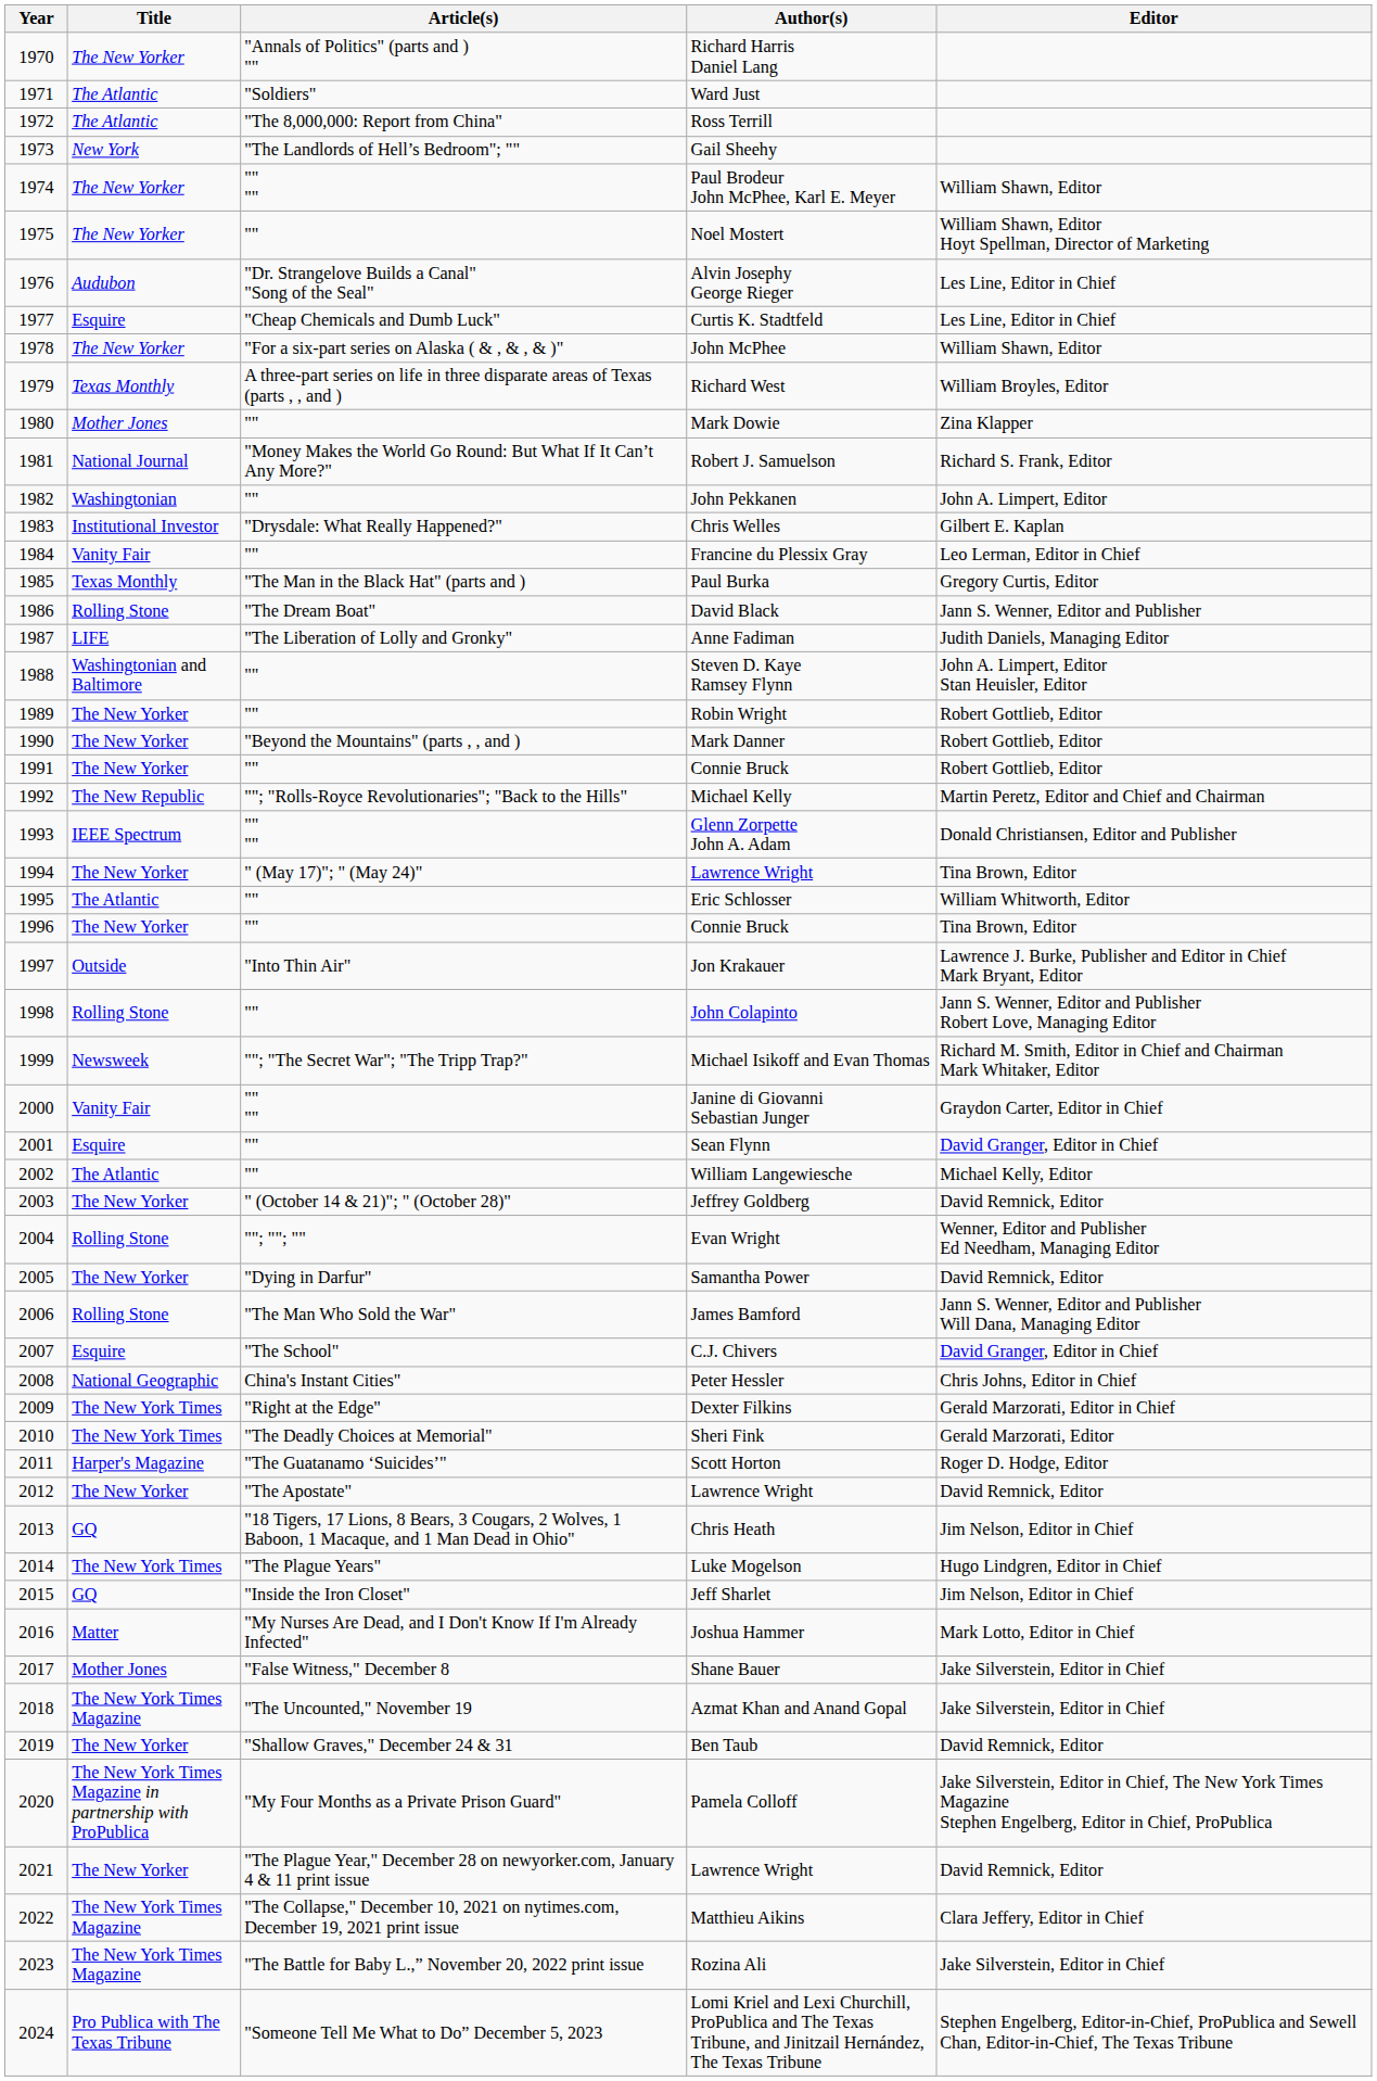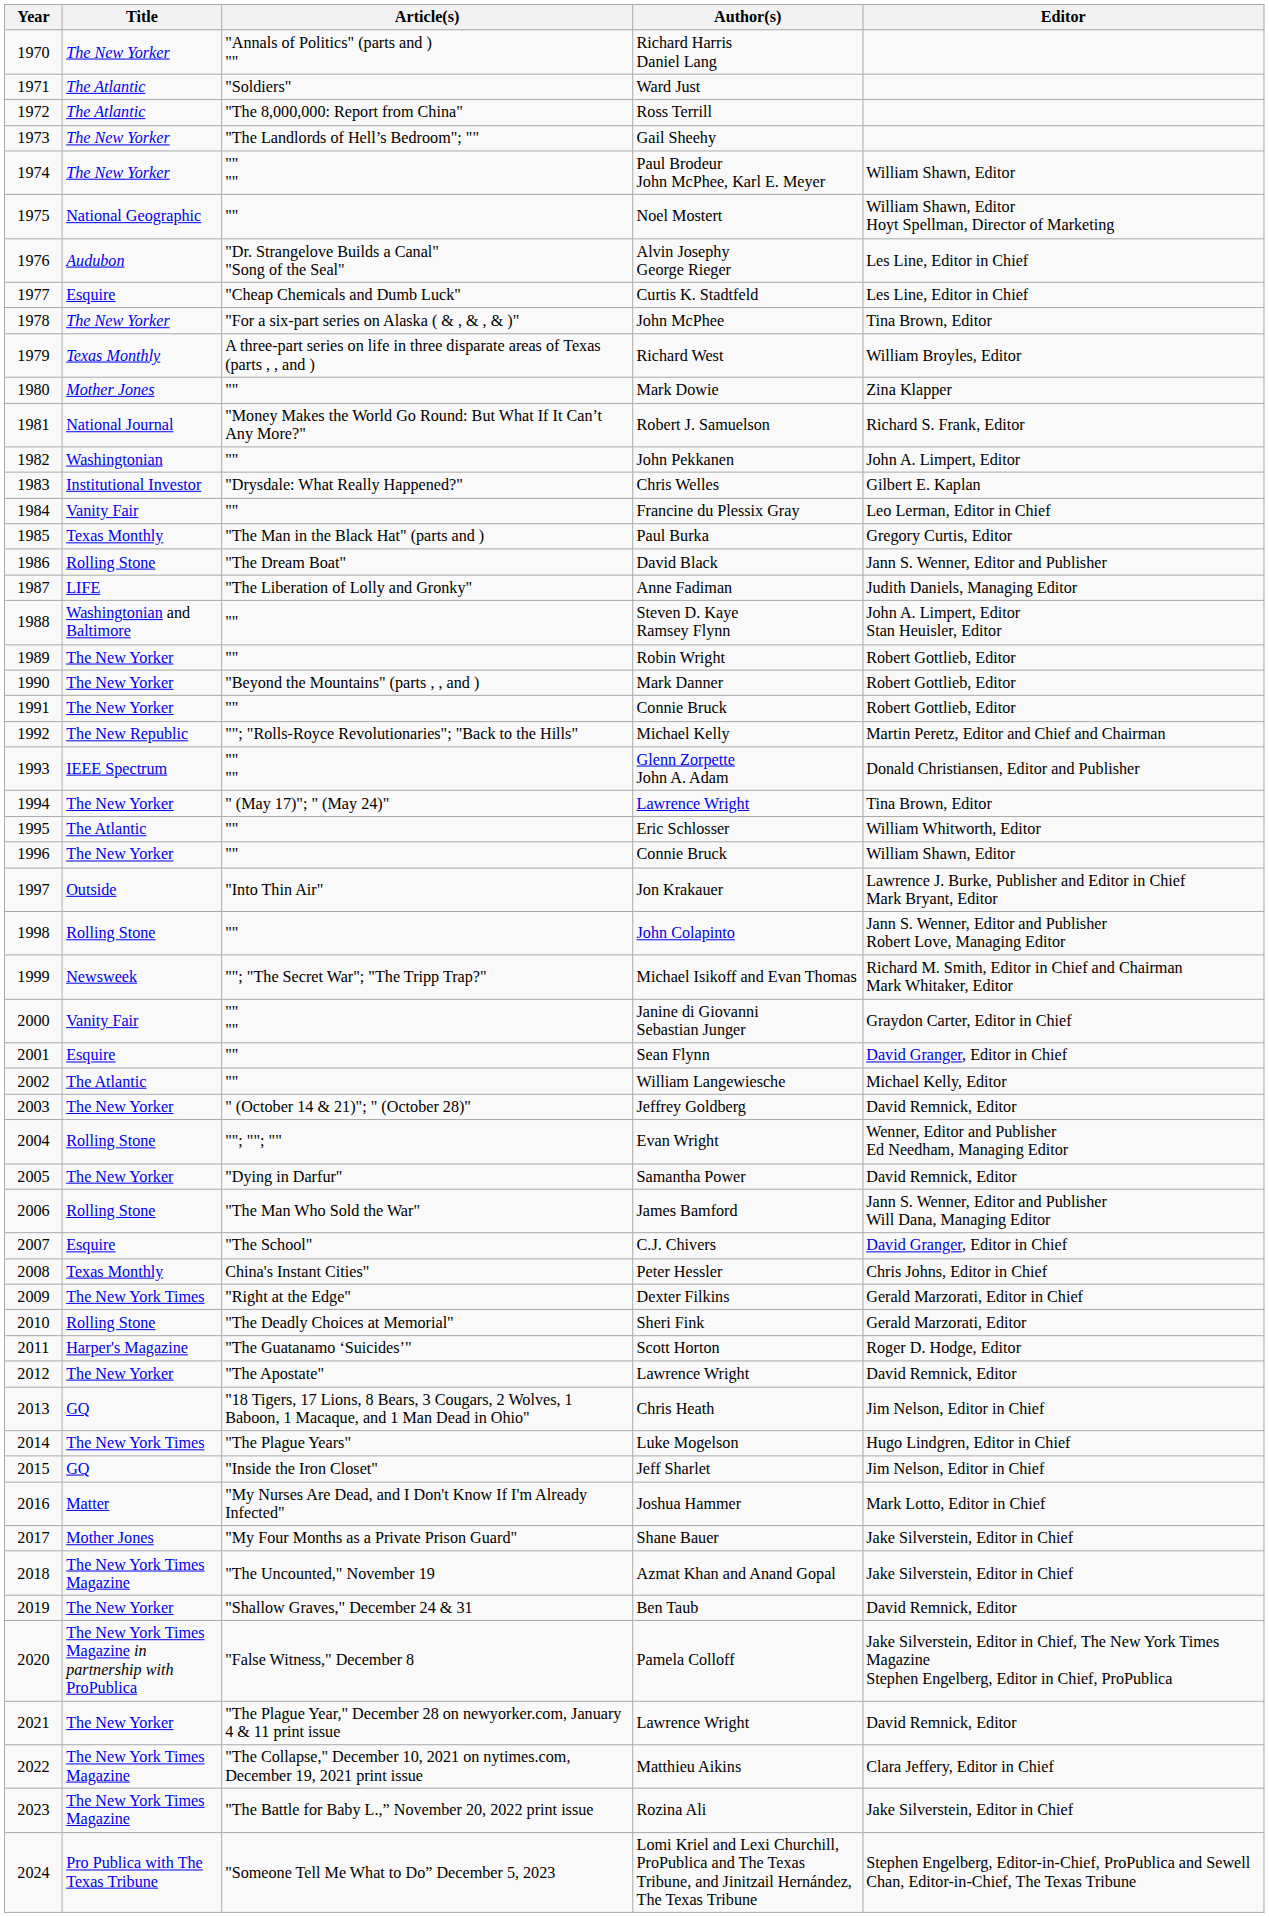 <table class="sortable wikitable plainrowheaders">
 <tr>
 <th scope="col" style="width:50px;">Year</th>
 <th scope="col" style="width:150px;">Title</th>
 <th scope="col" style="width:400px;">Article(s)</th>
 <th scope="col" style="width:220px;">Author(s)</th>
 <th>Editor</th>
 </tr>
 <tr>
 <td align="center">1970</td>
 <td scope="row"><em><a href='#'>The New Yorker</a></em></td>
 <td>"Annals of Politics" (parts  and ) <br> ""</td>
 <td>Richard Harris <br>Daniel Lang</td>
 <td></td>
 </tr>
 <tr>
 <td align="center">1971</td>
 <td scope="row"><em><a href='#'>The Atlantic</a></em></td>
 <td>"Soldiers"</td>
 <td>Ward Just</td>
 <td></td>
 </tr>
 <tr>
 <td align="center">1972</td>
 <td scope="row"><em><a href='#'>The Atlantic</a></em></td>
 <td>"The 8,000,000: Report from China"</td>
 <td>Ross Terrill</td>
 <td></td>
 </tr>
 <tr>
 <td align="center">1973</td>
-<td scope="row"><em><a href='#'>New York</a></em></td>
+<td scope="row"><em><a href='#'>The New Yorker</a></em></td>
 <td>"The Landlords of Hell’s Bedroom"; ""</td>
 <td>Gail Sheehy</td>
 <td></td>
 </tr>
 <tr>
 <td align="center">1974</td>
 <td scope="row"><em><a href='#'>The New Yorker</a></em></td>
 <td>"" <br> ""</td>
 <td>Paul Brodeur <br>John McPhee, Karl E. Meyer</td>
 <td>William Shawn, Editor</td>
 </tr>
 <tr>
 <td align="center">1975</td>
-<td scope="row"><em><a href='#'>The New Yorker</a></em></td>
+<td scope="row"></em><a href='#'>National Geographic</a><em></td>
 <td>""</td>
 <td>Noel Mostert</td>
 <td>William Shawn, Editor<br>Hoyt Spellman, Director of Marketing</td>
 </tr>
 <tr>
 <td align="center">1976</td>
 <td scope="row"><em><a href='#'>Audubon</a></em></td>
 <td>"Dr. Strangelove Builds a Canal" <br>"Song of the Seal"</td>
 <td>Alvin Josephy <br>George Rieger</td>
 <td>Les Line, Editor in Chief</td>
 </tr>
 <tr>
 <td align="center">1977</td>
 <td scope="row"></em><a href='#'>Esquire</a><em></td>
 <td>"Cheap Chemicals and Dumb Luck"</td>
 <td>Curtis K. Stadtfeld</td>
 <td>Les Line, Editor in Chief</td>
 </tr>
 <tr>
 <td align="center">1978</td>
 <td scope="row"><em><a href='#'>The New Yorker</a></em></td>
 <td>"For a six-part series on Alaska ( & ,  & ,  & )"</td>
 <td>John McPhee</td>
-<td>William Shawn, Editor</td>
+<td>Tina Brown, Editor</td>
 </tr>
 <tr>
 <td align="center">1979</td>
 <td scope="row"><em><a href='#'>Texas Monthly</a></em></td>
 <td>A three-part series on life in three disparate areas of Texas (parts , , and )</td>
 <td>Richard West</td>
 <td>William Broyles, Editor</td>
 </tr>
 <tr>
 <td align="center">1980</td>
 <td scope="row"><em><a href='#'>Mother Jones</a><strong></td>
 <td>""</td>
 <td>Mark Dowie</td>
 <td>Zina Klapper</td>
 </tr>
 <tr>
 <td align="center">1981</td>
 <td scope="row"></em><a href='#'>National Journal</a><em></td>
 <td>"Money Makes the World Go Round: But What If It Can’t Any More?"</td>
 <td>Robert J. Samuelson</td>
 <td>Richard S. Frank, Editor</td>
 </tr>
 <tr>
 <td align="center">1982</td>
 <td scope="row"><a href='#'>Washingtonian</a></td>
 <td>""</td>
 <td>John Pekkanen</td>
 <td>John A. Limpert, Editor</td>
 </tr>
 <tr>
 <td align="center">1983</td>
 <td scope="row"></em><a href='#'>Institutional Investor</a><em></td>
 <td>"Drysdale: What Really Happened?"</td>
 <td>Chris Welles</td>
 <td>Gilbert E. Kaplan</td>
 </tr>
 <tr>
 <td align="center">1984</td>
 <td scope="row"></em><a href='#'>Vanity Fair</a><em></td>
 <td>""</td>
 <td>Francine du Plessix Gray</td>
 <td>Leo Lerman, Editor in Chief</td>
 </tr>
 <tr>
 <td align="center">1985</td>
 <td scope="row"></em><a href='#'>Texas Monthly</a><em></td>
 <td>"The Man in the Black Hat" (parts  and )</td>
 <td>Paul Burka</td>
 <td>Gregory Curtis, Editor</td>
 </tr>
 <tr>
 <td align="center">1986</td>
 <td scope="row"></em><a href='#'>Rolling Stone</a><em></td>
 <td>"The Dream Boat"</td>
 <td>David Black</td>
 <td>Jann S. Wenner, Editor and Publisher</td>
 </tr>
 <tr>
 <td align="center">1987</td>
 <td scope="row"></em><a href='#'>LIFE</a><em></td>
 <td>"The Liberation of Lolly and Gronky"</td>
 <td>Anne Fadiman</td>
 <td>Judith Daniels, Managing Editor</td>
 </tr>
 <tr>
 <td align="center">1988</td>
 <td scope="row"><a href='#'>Washingtonian</a> and <a href='#'>Baltimore</a></td>
 <td>""</td>
 <td>Steven D. Kaye <br>Ramsey Flynn</td>
 <td>John A. Limpert, Editor<br>Stan Heuisler, Editor</td>
 </tr>
 <tr>
 <td align="center">1989</td>
 <td scope="row"></em><a href='#'>The New Yorker</a><em></td>
 <td>""</td>
 <td>Robin Wright</td>
 <td>Robert Gottlieb, Editor</td>
 </tr>
 <tr>
 <td align="center">1990</td>
 <td scope="row"></em><a href='#'>The New Yorker</a><em></td>
 <td>"Beyond the Mountains" (parts , , and )</td>
 <td>Mark Danner</td>
 <td>Robert Gottlieb, Editor</td>
 </tr>
 <tr>
 <td align="center">1991</td>
 <td scope="row"></em><a href='#'>The New Yorker</a><em></td>
 <td>""</td>
 <td>Connie Bruck</td>
 <td>Robert Gottlieb, Editor</td>
 </tr>
 <tr>
 <td align="center">1992</td>
 <td scope="row"><a href='#'>The New Republic</a></td>
 <td>""; "Rolls-Royce Revolutionaries"; "Back to the Hills"</td>
 <td>Michael Kelly</td>
 <td>Martin Peretz, Editor and Chief and Chairman</td>
 </tr>
 <tr>
 <td align="center">1993</td>
 <td scope="row"></em><a href='#'>IEEE Spectrum</a><em></td>
 <td>"" <br>""</td>
 <td><a href='#'>Glenn Zorpette</a> <br>John A. Adam</td>
 <td>Donald Christiansen, Editor and Publisher</td>
 </tr>
 <tr>
 <td align="center">1994</td>
 <td scope="row"></em><a href='#'>The New Yorker</a><em></td>
 <td>" (May 17)"; " (May 24)"</td>
 <td><a href='#'>Lawrence Wright</a></td>
 <td>Tina Brown, Editor</td>
 </tr>
 <tr>
 <td align="center">1995</td>
 <td scope="row"></em><a href='#'>The Atlantic</a><em></td>
 <td>""</td>
 <td>Eric Schlosser</td>
 <td>William Whitworth, Editor</td>
 </tr>
 <tr>
 <td align="center">1996</td>
 <td scope="row"></em><a href='#'>The New Yorker</a><em></td>
 <td>""</td>
 <td>Connie Bruck</td>
-<td>Tina Brown, Editor</td>
+<td>William Shawn, Editor</td>
 </tr>
 <tr>
 <td align="center">1997</td>
 <td scope="row"></em><a href='#'>Outside</a><em></td>
 <td>"Into Thin Air"</td>
 <td>Jon Krakauer</td>
 <td>Lawrence J. Burke, Publisher and Editor in Chief<br>Mark Bryant, Editor</td>
 </tr>
 <tr>
 <td align="center">1998</td>
 <td scope="row"></em><a href='#'>Rolling Stone</a><em></td>
 <td>""</td>
 <td><a href='#'>John Colapinto</a></td>
 <td>Jann S. Wenner, Editor and Publisher<br>Robert Love, Managing Editor</td>
 </tr>
 <tr>
 <td align="center">1999</td>
 <td scope="row"></em><a href='#'>Newsweek</a><em></td>
 <td>""; "The Secret War"; "The Tripp Trap?"</td>
 <td>Michael Isikoff and Evan Thomas</td>
 <td>Richard M. Smith, Editor in Chief and Chairman<br>Mark Whitaker, Editor</td>
 </tr>
 <tr>
 <td align="center">2000</td>
 <td scope="row"></em><a href='#'>Vanity Fair</a><em></td>
 <td>"" <br> ""</td>
 <td>Janine di Giovanni <br>Sebastian Junger</td>
 <td>Graydon Carter, Editor in Chief</td>
 </tr>
 <tr>
 <td align="center">2001</td>
 <td scope="row"></em><a href='#'>Esquire</a><em></td>
 <td>""</td>
 <td>Sean Flynn</td>
 <td><a href='#'>David Granger</a>, Editor in Chief</td>
 </tr>
 <tr>
 <td align="center">2002</td>
 <td scope="row"></em><a href='#'>The Atlantic</a><em></td>
 <td>""</td>
 <td>William Langewiesche</td>
 <td>Michael Kelly, Editor</td>
 </tr>
 <tr>
 <td align="center">2003</td>
 <td scope="row"></em><a href='#'>The New Yorker</a><em></td>
 <td>" (October 14 & 21)"; " (October 28)"</td>
 <td>Jeffrey Goldberg</td>
 <td>David Remnick, Editor</td>
 </tr>
 <tr>
 <td align="center">2004</td>
 <td scope="row"></em><a href='#'>Rolling Stone</a><em></td>
 <td>""; ""; ""</td>
 <td>Evan Wright</td>
 <td>Wenner, Editor and Publisher<br>Ed Needham, Managing Editor</td>
 </tr>
 <tr>
 <td align="center">2005</td>
 <td scope="row"></em><a href='#'>The New Yorker</a><em></td>
 <td>"Dying in Darfur"</td>
 <td>Samantha Power</td>
 <td>David Remnick, Editor</td>
 </tr>
 <tr>
 <td align="center">2006</td>
 <td scope="row"></em><a href='#'>Rolling Stone</a><em></td>
 <td>"The Man Who Sold the War"</td>
 <td>James Bamford</td>
 <td>Jann S. Wenner, Editor and Publisher<br>Will Dana, Managing Editor</td>
 </tr>
 <tr>
 <td align="center">2007</td>
 <td scope="row"></em><a href='#'>Esquire</a><em></td>
 <td>"The School"</td>
 <td>C.J. Chivers</td>
 <td><a href='#'>David Granger</a>, Editor in Chief</td>
 </tr>
 <tr>
 <td align="center">2008</td>
-<td scope="row"></em><a href='#'>National Geographic</a><em></td>
+<td scope="row"></em><a href='#'>Texas Monthly</a><em></td>
 <td>China's Instant Cities"</td>
 <td>Peter Hessler</td>
 <td>Chris Johns, Editor in Chief</td>
 </tr>
 <tr>
 <td align="center">2009</td>
 <td scope="row"></em><a href='#'>The New York Times</a><em></td>
 <td>"Right at the Edge"</td>
 <td>Dexter Filkins</td>
 <td>Gerald Marzorati, Editor in Chief</td>
 </tr>
 <tr>
 <td align="center">2010</td>
-<td scope="row"></em><a href='#'>The New York Times</a><em></td>
+<td scope="row"></em><a href='#'>Rolling Stone</a><em></td>
 <td>"The Deadly Choices at Memorial"</td>
 <td>Sheri Fink</td>
 <td>Gerald Marzorati, Editor</td>
 </tr>
 <tr>
 <td align="center">2011</td>
 <td scope="row"></em><a href='#'>Harper's Magazine</a><em></td>
 <td>"The Guatanamo ‘Suicides’"</td>
 <td>Scott Horton</td>
 <td>Roger D. Hodge, Editor</td>
 </tr>
 <tr>
 <td align="center">2012</td>
 <td scope="row"></em><a href='#'>The New Yorker</a><em></td>
 <td>"The Apostate"</td>
 <td>Lawrence Wright</td>
 <td>David Remnick, Editor</td>
 </tr>
 <tr>
 <td align="center">2013</td>
 <td scope="row"></em><a href='#'>GQ</a><em></td>
 <td>"18 Tigers, 17 Lions, 8 Bears, 3 Cougars, 2 Wolves, 1 Baboon, 1 Macaque, and 1 Man Dead in Ohio"</td>
 <td>Chris Heath</td>
 <td>Jim Nelson, Editor in Chief</td>
 </tr>
 <tr>
 <td align="center">2014</td>
 <td scope="row"></em><a href='#'>The New York Times</a><em></td>
 <td>"The Plague Years"</td>
 <td>Luke Mogelson</td>
 <td>Hugo Lindgren, Editor in Chief</td>
 </tr>
 <tr>
 <td align="center">2015</td>
 <td scope="row"></em><a href='#'>GQ</a><em></td>
 <td>"Inside the Iron Closet"</td>
 <td>Jeff Sharlet</td>
 <td>Jim Nelson, Editor in Chief</td>
 </tr>
 <tr>
 <td align="center">2016</td>
 <td scope="row"><a href='#'></em>Matter<em></a></td>
 <td>"My Nurses Are Dead, and I Don't Know If I'm Already Infected"</td>
 <td>Joshua Hammer</td>
 <td>Mark Lotto, Editor in Chief</td>
 </tr>
 <tr>
 <td align="center">2017</td>
 <td scope="row"></em><a href='#'>Mother Jones</a><em></td>
-<td>"False Witness," December 8</td>
+<td>"My Four Months as a Private Prison Guard"</td>
 <td>Shane Bauer</td>
 <td>Jake Silverstein, Editor in Chief</td>
 </tr>
 <tr>
 <td align=center>2018</td>
 <td></em><a href='#'>The New York Times Magazine</a><em></td>
 <td>"The Uncounted,"  November 19</td>
 <td>Azmat Khan and Anand Gopal</td>
 <td>Jake Silverstein, Editor in Chief</td>
 </tr>
 <tr>
 <td align=center>2019</td>
 <td></em><a href='#'>The New Yorker</a><em></td>
 <td>"Shallow Graves," December 24 & 31</td>
 <td>Ben Taub</td>
 <td>David Remnick, Editor</td>
 </tr>
 <tr>
 <td align=center>2020</td>
 <td></em><a href='#'>The New York Times Magazine</a><em> in partnership with </em><a href='#'>ProPublica</a><em></td>
-<td>"My Four Months as a Private Prison Guard"</td>
+<td>"False Witness," December 8</td>
 <td>Pamela Colloff</td>
 <td>Jake Silverstein, Editor in Chief, The New York Times Magazine<br>Stephen Engelberg, Editor in Chief, ProPublica</td>
 </tr>
 <tr>
 <td align=center>2021</td>
 <td></em><a href='#'>The New Yorker</a><em></td>
 <td>"The Plague Year," December 28 on newyorker.com, January 4 & 11 print issue</td>
 <td>Lawrence Wright</td>
 <td>David Remnick, Editor</td>
 </tr>
 <tr>
 <td align=center>2022</td>
 <td scope="row"></em><a href='#'>The New York Times Magazine</a><em></td>
 <td>"The Collapse," December 10, 2021 on nytimes.com, December 19, 2021 print issue</td>
 <td>Matthieu Aikins</td>
 <td>Clara Jeffery, Editor in Chief</td>
 </tr>
 <tr>
 <td align=center>2023</td>
 <td scope="row"></em><a href='#'>The New York Times Magazine</a><em></td>
 <td>"The Battle for Baby L.,” November 20, 2022 print issue</td>
 <td>Rozina Ali</td>
 <td>Jake Silverstein, Editor in Chief</td>
 </tr>
 <tr>
 <td align=center>2024</td>
 <td scope="row"></em><a href='#'>Pro Publica with The Texas Tribune</a><em></td>
 <td>"Someone Tell Me What to Do” December 5, 2023</td>
 <td>Lomi Kriel and Lexi Churchill, ProPublica and The Texas Tribune, and Jinitzail Hernández, The Texas Tribune</td>
 <td>Stephen Engelberg, Editor-in-Chief, ProPublica and Sewell Chan, Editor-in-Chief, The Texas Tribune</td>
 </tr>
 </table>
